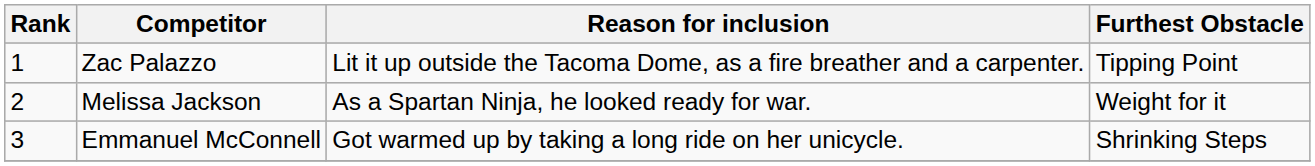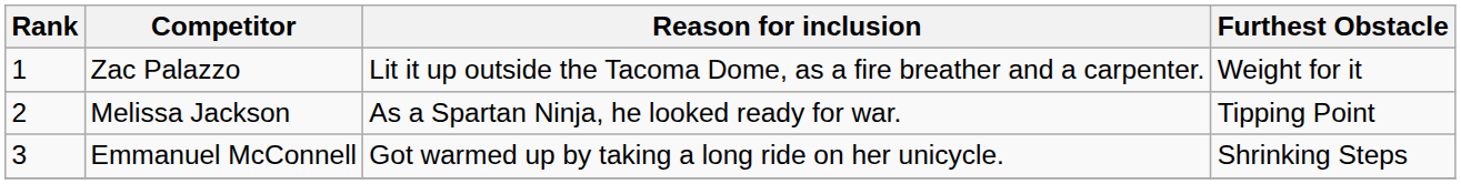 <table class="wikitable sortable mw-collapsible">
 <tr>
 <th>Rank</th>
 <th>Competitor</th>
 <th>Reason for inclusion</th>
 <th>Furthest Obstacle</th>
 </tr>
 <tr>
 <td>1</td>
 <td>Zac Palazzo</td>
 <td>Lit it up outside the Tacoma Dome, as a fire breather and a carpenter.</td>
-<td>Tipping Point</td>
+<td>Weight for it</td>
 </tr>
 <tr>
 <td>2</td>
 <td>Melissa Jackson</td>
 <td>As a Spartan Ninja, he looked ready for war.</td>
-<td>Weight for it</td>
+<td>Tipping Point</td>
 </tr>
 <tr>
 <td>3</td>
 <td>Emmanuel McConnell</td>
 <td>Got warmed up by taking a long ride on her unicycle.</td>
 <td>Shrinking Steps</td>
 </tr>
 <tr>
 </tr>
 </table>
